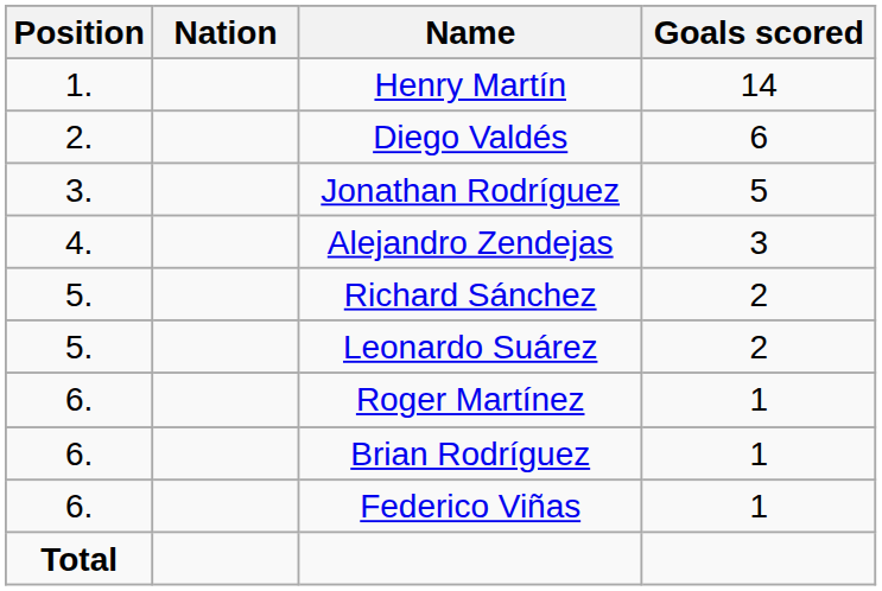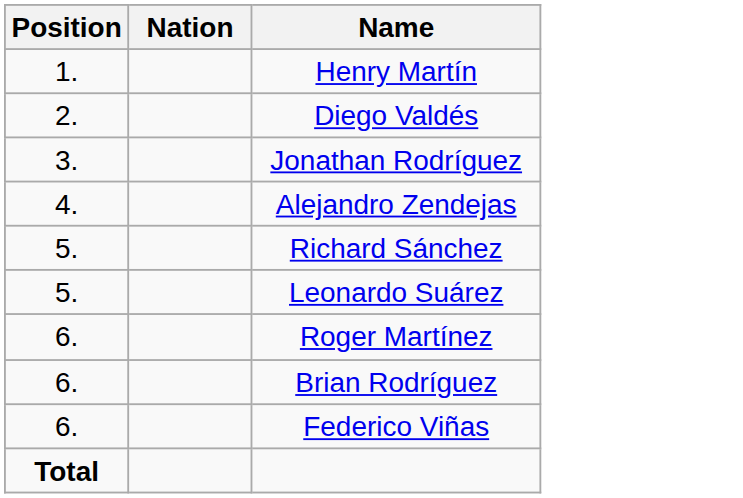 <table class="wikitable" style="font-size: 95%; text-align: center;">
 <tr>
 <th width=60>Position</th>
 <th width=60>Nation</th>
 <th width=150>Name</th>
-<th width=100>Goals scored</th>
 </tr>
 <tr>
 <td>1.</td>
 <td></td>
 <td><a href='#'>Henry Martín</a></td>
-<td>14</td>
 </tr>
 <tr>
 <td>2.</td>
 <td></td>
 <td><a href='#'>Diego Valdés</a></td>
-<td>6</td>
 </tr>
 <tr>
 <td>3.</td>
 <td></td>
 <td><a href='#'>Jonathan Rodríguez</a></td>
-<td>5</td>
 </tr>
 <tr>
 <td>4.</td>
 <td></td>
 <td><a href='#'>Alejandro Zendejas</a></td>
-<td>3</td>
 </tr>
 <tr>
 <td>5.</td>
 <td></td>
 <td><a href='#'>Richard Sánchez</a></td>
-<td>2</td>
 </tr>
 <tr>
 <td>5.</td>
 <td></td>
 <td><a href='#'>Leonardo Suárez</a></td>
-<td>2</td>
 </tr>
 <tr>
 <td>6.</td>
 <td></td>
 <td><a href='#'>Roger Martínez</a></td>
-<td>1</td>
 </tr>
 <tr>
 <td>6.</td>
 <td></td>
 <td><a href='#'>Brian Rodríguez</a></td>
-<td>1</td>
 </tr>
 <tr>
 <td>6.</td>
 <td></td>
 <td><a href='#'>Federico Viñas</a></td>
-<td>1</td>
 </tr>
 <tr>
 <td><strong>Total</strong></td>
 <td></td>
 <td></td>
-<td></td>
 </tr>
 </table>
